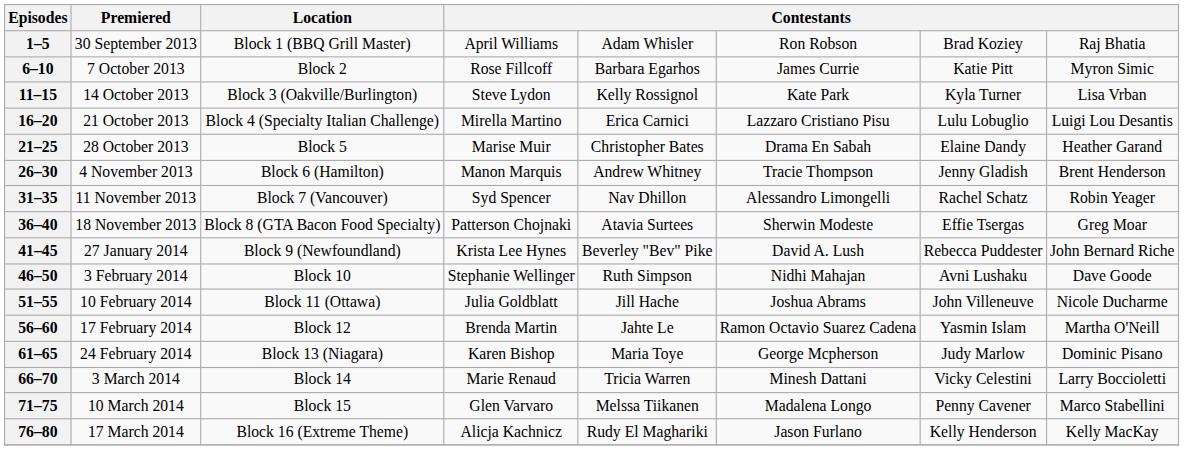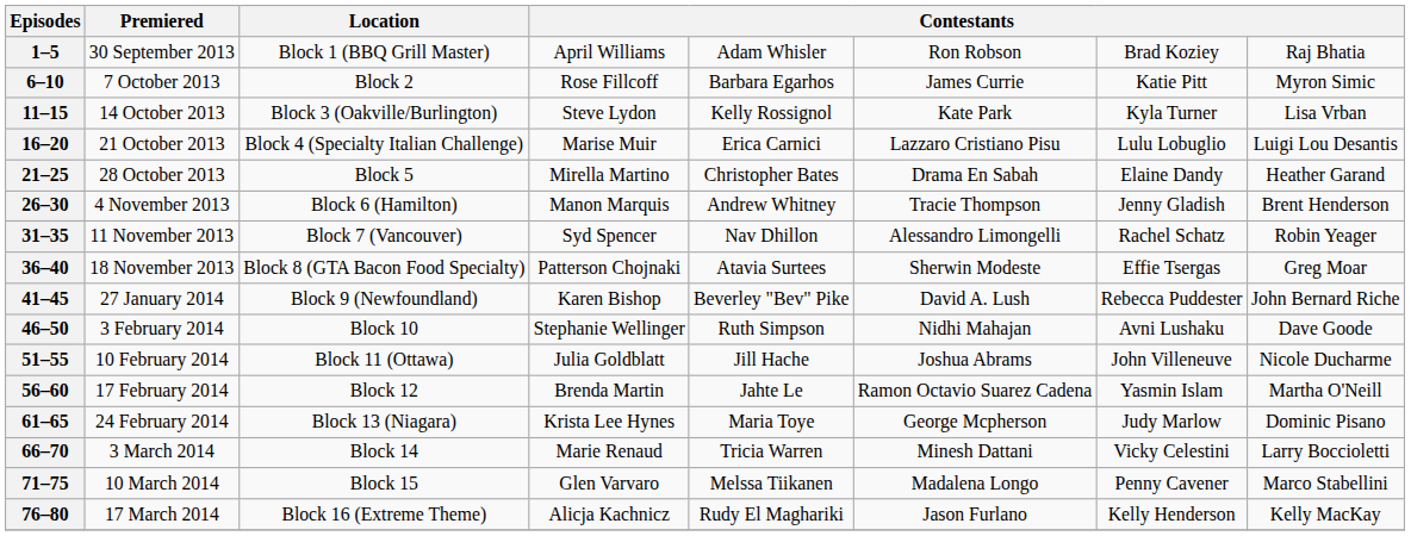 <table class="wikitable" style="font-size:90%; text-align:center">
 <tr>
 <th>Episodes</th>
 <th>Premiered</th>
 <th>Location</th>
 <th colspan="5">Contestants</th>
 </tr>
 <tr>
 <th>1–5</th>
 <td>30 September 2013</td>
 <td>Block 1 (BBQ Grill Master)</td>
 <td>April Williams</td>
 <td>Adam Whisler</td>
 <td>Ron Robson</td>
 <td>Brad Koziey</td>
 <td>Raj Bhatia</td>
 </tr>
 <tr>
 <th>6–10</th>
 <td>7 October 2013</td>
 <td>Block 2</td>
 <td>Rose Fillcoff</td>
 <td>Barbara Egarhos</td>
 <td>James Currie</td>
 <td>Katie Pitt</td>
 <td>Myron Simic</td>
 </tr>
 <tr>
 <th>11–15</th>
 <td>14 October 2013</td>
 <td>Block 3 (Oakville/Burlington)</td>
 <td>Steve Lydon</td>
 <td>Kelly Rossignol</td>
 <td>Kate Park</td>
 <td>Kyla Turner</td>
 <td>Lisa Vrban</td>
 </tr>
 <tr>
 <th>16–20</th>
 <td>21 October 2013</td>
 <td>Block 4 (Specialty Italian Challenge)</td>
-<td>Mirella Martino</td>
+<td>Marise Muir</td>
 <td>Erica Carnici</td>
 <td>Lazzaro Cristiano Pisu</td>
 <td>Lulu Lobuglio</td>
 <td>Luigi Lou Desantis</td>
 </tr>
 <tr>
 <th>21–25</th>
 <td>28 October 2013</td>
 <td>Block 5</td>
-<td>Marise Muir</td>
+<td>Mirella Martino</td>
 <td>Christopher Bates</td>
 <td>Drama En Sabah</td>
 <td>Elaine Dandy</td>
 <td>Heather Garand</td>
 </tr>
 <tr>
 <th>26–30</th>
 <td>4 November 2013</td>
 <td>Block 6 (Hamilton)</td>
 <td>Manon Marquis</td>
 <td>Andrew Whitney</td>
 <td>Tracie Thompson</td>
 <td>Jenny Gladish</td>
 <td>Brent Henderson</td>
 </tr>
 <tr>
 <th>31–35</th>
 <td>11 November 2013</td>
 <td>Block 7 (Vancouver)</td>
 <td>Syd Spencer</td>
 <td>Nav Dhillon</td>
 <td>Alessandro Limongelli</td>
 <td>Rachel Schatz</td>
 <td>Robin Yeager</td>
 </tr>
 <tr>
 <th>36–40</th>
 <td>18 November 2013</td>
 <td>Block 8 (GTA Bacon Food Specialty)</td>
 <td>Patterson Chojnaki</td>
 <td>Atavia Surtees</td>
 <td>Sherwin Modeste</td>
 <td>Effie Tsergas</td>
 <td>Greg Moar</td>
 </tr>
 <tr>
 <th>41–45</th>
 <td>27 January 2014</td>
 <td>Block 9 (Newfoundland)</td>
-<td>Krista Lee Hynes</td>
+<td>Karen Bishop</td>
 <td>Beverley "Bev" Pike</td>
 <td>David A. Lush</td>
 <td>Rebecca Puddester</td>
 <td>John Bernard Riche</td>
 </tr>
 <tr>
 <th>46–50</th>
 <td>3 February 2014</td>
 <td>Block 10</td>
 <td>Stephanie Wellinger</td>
 <td>Ruth Simpson</td>
 <td>Nidhi Mahajan</td>
 <td>Avni Lushaku</td>
 <td>Dave Goode</td>
 </tr>
 <tr>
 <th>51–55</th>
 <td>10 February 2014</td>
 <td>Block 11 (Ottawa)</td>
 <td>Julia Goldblatt</td>
 <td>Jill Hache</td>
 <td>Joshua Abrams</td>
 <td>John Villeneuve</td>
 <td>Nicole Ducharme</td>
 </tr>
 <tr>
 <th>56–60</th>
 <td>17 February 2014</td>
 <td>Block 12</td>
 <td>Brenda Martin</td>
 <td>Jahte Le</td>
 <td>Ramon Octavio Suarez Cadena</td>
 <td>Yasmin Islam</td>
 <td>Martha O'Neill</td>
 </tr>
 <tr>
 <th>61–65</th>
 <td>24 February 2014</td>
 <td>Block 13 (Niagara)</td>
-<td>Karen Bishop</td>
+<td>Krista Lee Hynes</td>
 <td>Maria Toye</td>
 <td>George Mcpherson</td>
 <td>Judy Marlow</td>
 <td>Dominic Pisano</td>
 </tr>
 <tr>
 <th>66–70</th>
 <td>3 March 2014</td>
 <td>Block 14</td>
 <td>Marie Renaud</td>
 <td>Tricia Warren</td>
 <td>Minesh Dattani</td>
 <td>Vicky Celestini</td>
 <td>Larry Boccioletti</td>
 </tr>
 <tr>
 <th>71–75</th>
 <td>10 March 2014</td>
 <td>Block 15</td>
 <td>Glen Varvaro</td>
 <td>Melssa Tiikanen</td>
 <td>Madalena Longo</td>
 <td>Penny Cavener</td>
 <td>Marco Stabellini</td>
 </tr>
 <tr>
 <th>76–80</th>
 <td>17 March 2014</td>
 <td>Block 16 (Extreme Theme)</td>
 <td>Alicja Kachnicz</td>
 <td>Rudy El Maghariki</td>
 <td>Jason Furlano</td>
 <td>Kelly Henderson</td>
 <td>Kelly MacKay</td>
 </tr>
 <tr>
 </tr>
 </table>
